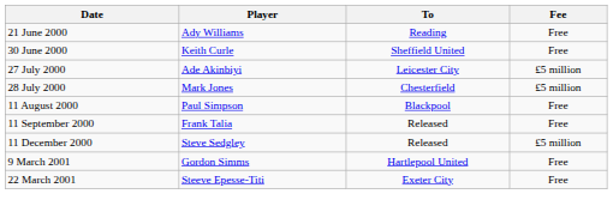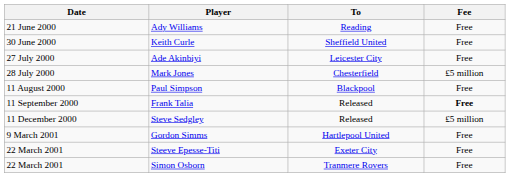 <table class="wikitable" style="text-align:center; font-size:95%;width:65%; text-align:left">
 <tr>
 <th><strong>Date</strong></th>
 <th><strong>Player</strong></th>
 <th><strong>To</strong></th>
 <th><strong>Fee</strong></th>
 </tr>
 <tr --->
 <td>21 June 2000</td>
 <td> <a href='#'>Ady Williams</a></td>
 <td align="center"><a href='#'>Reading</a></td>
 <td align="center">Free</td>
 </tr>
 <tr --->
 <td>30 June 2000</td>
 <td> <a href='#'>Keith Curle</a></td>
 <td align="center"><a href='#'>Sheffield United</a></td>
 <td align="center">Free</td>
 </tr>
 <tr --->
 <td>27 July 2000</td>
 <td> <a href='#'>Ade Akinbiyi</a></td>
 <td align="center"><a href='#'>Leicester City</a></td>
-<td align="center">£5 million</td>
+<td align="center">Free</td>
 </tr>
 <tr --->
 <td>28 July 2000</td>
 <td> <a href='#'>Mark Jones</a></td>
 <td align="center"><a href='#'>Chesterfield</a></td>
 <td align="center">£5 million</td>
 </tr>
 <tr --->
 <td>11 August 2000</td>
 <td> <a href='#'>Paul Simpson</a></td>
 <td align="center"><a href='#'>Blackpool</a></td>
 <td align="center">Free</td>
 </tr>
 <tr --->
 <td>11 September 2000</td>
 <td> <a href='#'>Frank Talia</a></td>
 <td align="center">Released</td>
-<td align="center">Free</td>
+<td align="center"><strong>Free</strong></td>
 </tr>
 <tr --->
 <td>11 December 2000</td>
 <td> <a href='#'>Steve Sedgley</a></td>
 <td align="center">Released</td>
 <td align="center">£5 million</td>
 </tr>
 <tr --->
 <td>9 March 2001</td>
 <td> <a href='#'>Gordon Simms</a></td>
 <td align="center"><a href='#'>Hartlepool United</a></td>
 <td align="center">Free</td>
 </tr>
 <tr --->
 <td>22 March 2001</td>
 <td> <a href='#'>Steeve Epesse-Titi</a></td>
 <td align="center"><a href='#'>Exeter City</a></td>
 <td align="center">Free</td>
 </tr>
+<tr --->
+<td>22 March 2001</td>
+<td> <a href='#'>Simon Osborn</a></td>
+<td align="center"><a href='#'>Tranmere Rovers</a></td>
+<td align="center">Free</td>
+</tr>
 </table>
